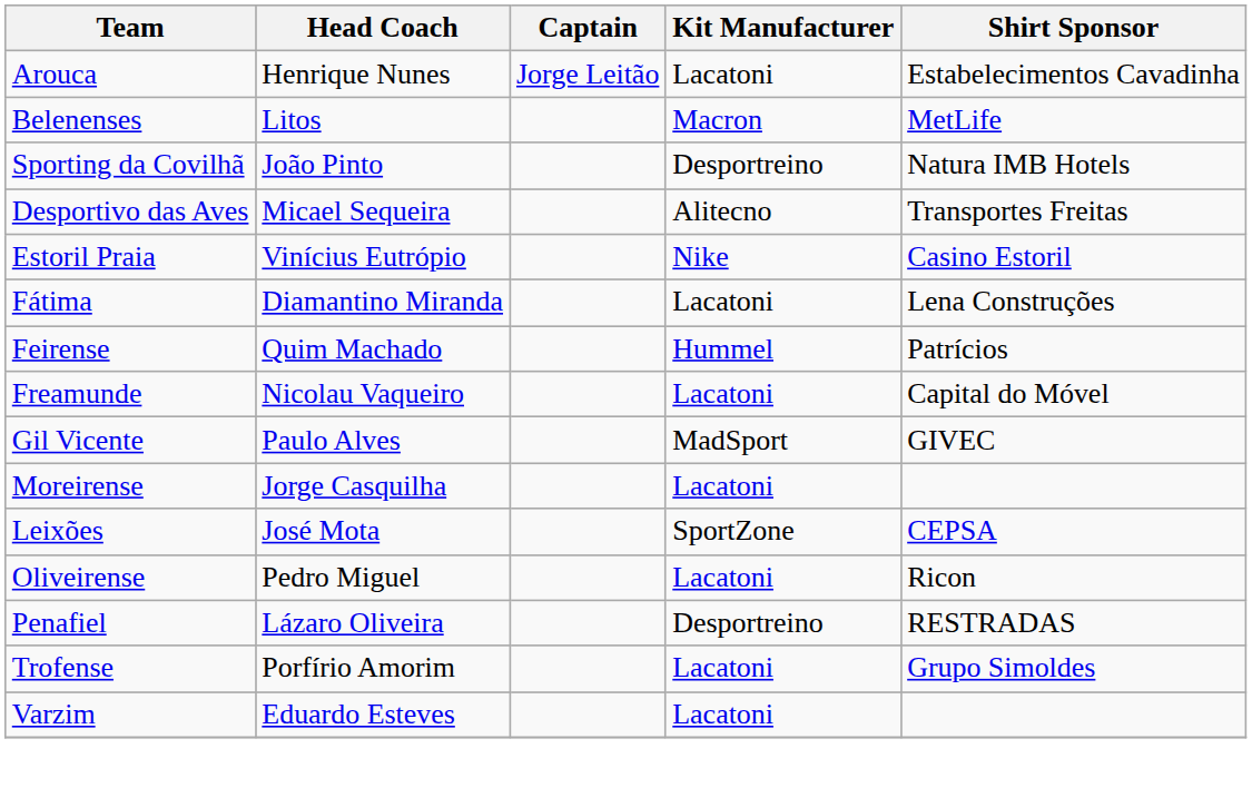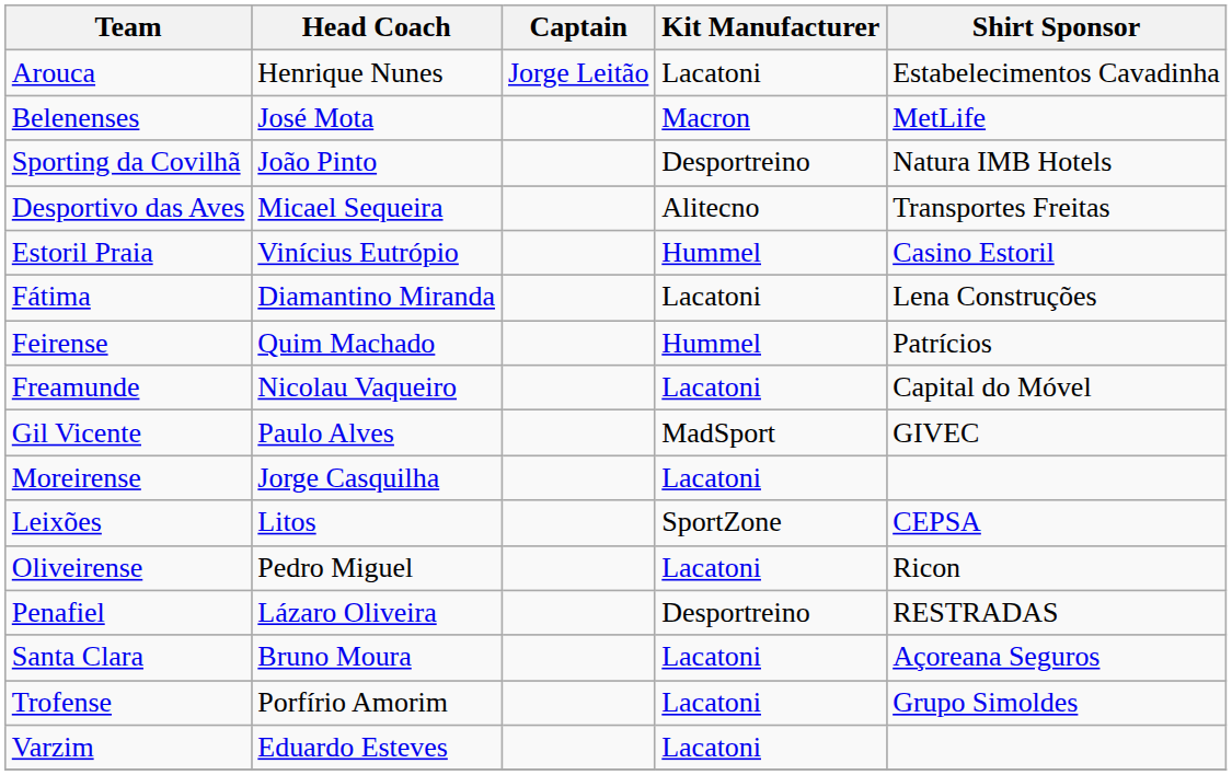 <table class="wikitable sortable" style="text-align: left;">
 <tr>
 <th>Team</th>
 <th>Head Coach</th>
 <th>Captain</th>
 <th>Kit Manufacturer</th>
 <th>Shirt Sponsor</th>
 </tr>
 <tr>
 <td><a href='#'>Arouca</a></td>
 <td> Henrique Nunes</td>
 <td> <a href='#'>Jorge Leitão</a></td>
 <td>Lacatoni</td>
 <td>Estabelecimentos Cavadinha</td>
 </tr>
 <tr>
 <td><a href='#'>Belenenses</a></td>
-<td> <a href='#'>Litos</a></td>
+<td> <a href='#'>José Mota</a></td>
 <td></td>
 <td><a href='#'>Macron</a></td>
 <td><a href='#'>MetLife</a></td>
 </tr>
 <tr>
 <td><a href='#'>Sporting da Covilhã</a></td>
 <td> <a href='#'>João Pinto</a></td>
 <td></td>
 <td>Desportreino</td>
 <td>Natura IMB Hotels</td>
 </tr>
 <tr>
 <td><a href='#'>Desportivo das Aves</a></td>
 <td> <a href='#'>Micael Sequeira</a></td>
 <td></td>
 <td>Alitecno</td>
 <td>Transportes Freitas</td>
 </tr>
 <tr>
 <td><a href='#'>Estoril Praia</a></td>
 <td> <a href='#'>Vinícius Eutrópio</a></td>
 <td></td>
-<td><a href='#'>Nike</a></td>
+<td><a href='#'>Hummel</a></td>
 <td><a href='#'>Casino Estoril</a></td>
 </tr>
 <tr>
 <td><a href='#'>Fátima</a></td>
 <td> <a href='#'>Diamantino Miranda</a></td>
 <td></td>
 <td>Lacatoni</td>
 <td>Lena Construções</td>
 </tr>
 <tr>
 <td><a href='#'>Feirense</a></td>
 <td> <a href='#'>Quim Machado</a></td>
 <td></td>
 <td><a href='#'>Hummel</a></td>
 <td>Patrícios</td>
 </tr>
 <tr>
 <td><a href='#'>Freamunde</a></td>
 <td> <a href='#'>Nicolau Vaqueiro</a></td>
 <td></td>
 <td><a href='#'>Lacatoni</a></td>
 <td>Capital do Móvel</td>
 </tr>
 <tr>
 <td><a href='#'>Gil Vicente</a></td>
 <td> <a href='#'>Paulo Alves</a></td>
 <td></td>
 <td>MadSport</td>
 <td>GIVEC</td>
 </tr>
 <tr>
 <td><a href='#'>Moreirense</a></td>
 <td> <a href='#'>Jorge Casquilha</a></td>
 <td></td>
 <td><a href='#'>Lacatoni</a></td>
 <td></td>
 </tr>
 <tr>
 <td><a href='#'>Leixões</a></td>
-<td> <a href='#'>José Mota</a></td>
+<td> <a href='#'>Litos</a></td>
 <td></td>
 <td>SportZone</td>
 <td><a href='#'>CEPSA</a></td>
 </tr>
 <tr>
 <td><a href='#'>Oliveirense</a></td>
 <td> Pedro Miguel</td>
 <td></td>
 <td><a href='#'>Lacatoni</a></td>
 <td>Ricon</td>
 </tr>
 <tr>
 <td><a href='#'>Penafiel</a></td>
 <td> <a href='#'>Lázaro Oliveira</a></td>
 <td></td>
 <td>Desportreino</td>
 <td>RESTRADAS</td>
 </tr>
 <tr>
+<td><a href='#'>Santa Clara</a></td>
+<td> <a href='#'>Bruno Moura</a></td>
+<td></td>
+<td><a href='#'>Lacatoni</a></td>
+<td><a href='#'>Açoreana Seguros</a></td>
+</tr>
+<tr>
 <td><a href='#'>Trofense</a></td>
 <td> Porfírio Amorim</td>
 <td></td>
 <td><a href='#'>Lacatoni</a></td>
 <td><a href='#'>Grupo Simoldes</a></td>
 </tr>
 <tr>
 <td><a href='#'>Varzim</a></td>
 <td> <a href='#'>Eduardo Esteves</a></td>
 <td></td>
 <td><a href='#'>Lacatoni</a></td>
 <td></td>
 </tr>
 <tr>
 </tr>
 </table>
